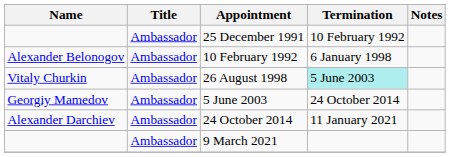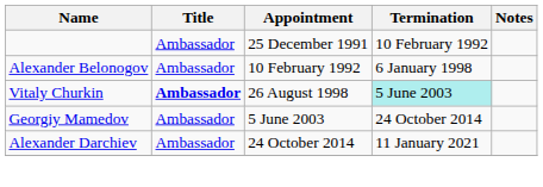 <table class="wikitable">
 <tr valign="middle">
 <th>Name</th>
 <th>Title</th>
 <th>Appointment</th>
 <th>Termination</th>
 <th>Notes</th>
 </tr>
 <tr>
 <td></td>
 <td><a href='#'>Ambassador</a></td>
 <td>25 December 1991</td>
 <td>10 February 1992</td>
 <td></td>
 </tr>
 <tr>
 <td><a href='#'>Alexander Belonogov</a></td>
 <td><a href='#'>Ambassador</a></td>
 <td>10 February 1992</td>
 <td>6 January 1998</td>
 <td></td>
 </tr>
 <tr>
 <td><a href='#'>Vitaly Churkin</a></td>
-<td><a href='#'>Ambassador</a></td>
+<td><strong><a href='#'>Ambassador</a></strong></td>
 <td>26 August 1998</td>
 <td style="background: paleturquoise;">5 June 2003</td>
 <td></td>
 </tr>
 <tr>
 <td><a href='#'>Georgiy Mamedov</a></td>
 <td><a href='#'>Ambassador</a></td>
 <td>5 June 2003</td>
 <td>24 October 2014</td>
 <td></td>
 </tr>
 <tr>
 <td><a href='#'>Alexander Darchiev</a></td>
 <td><a href='#'>Ambassador</a></td>
 <td>24 October 2014</td>
 <td>11 January 2021</td>
 <td></td>
 </tr>
 <tr>
-<td></td>
-<td><a href='#'>Ambassador</a></td>
-<td>9 March 2021</td>
-<td></td>
-<td></td>
-</tr>
-<tr>
 </tr>
 </table>
